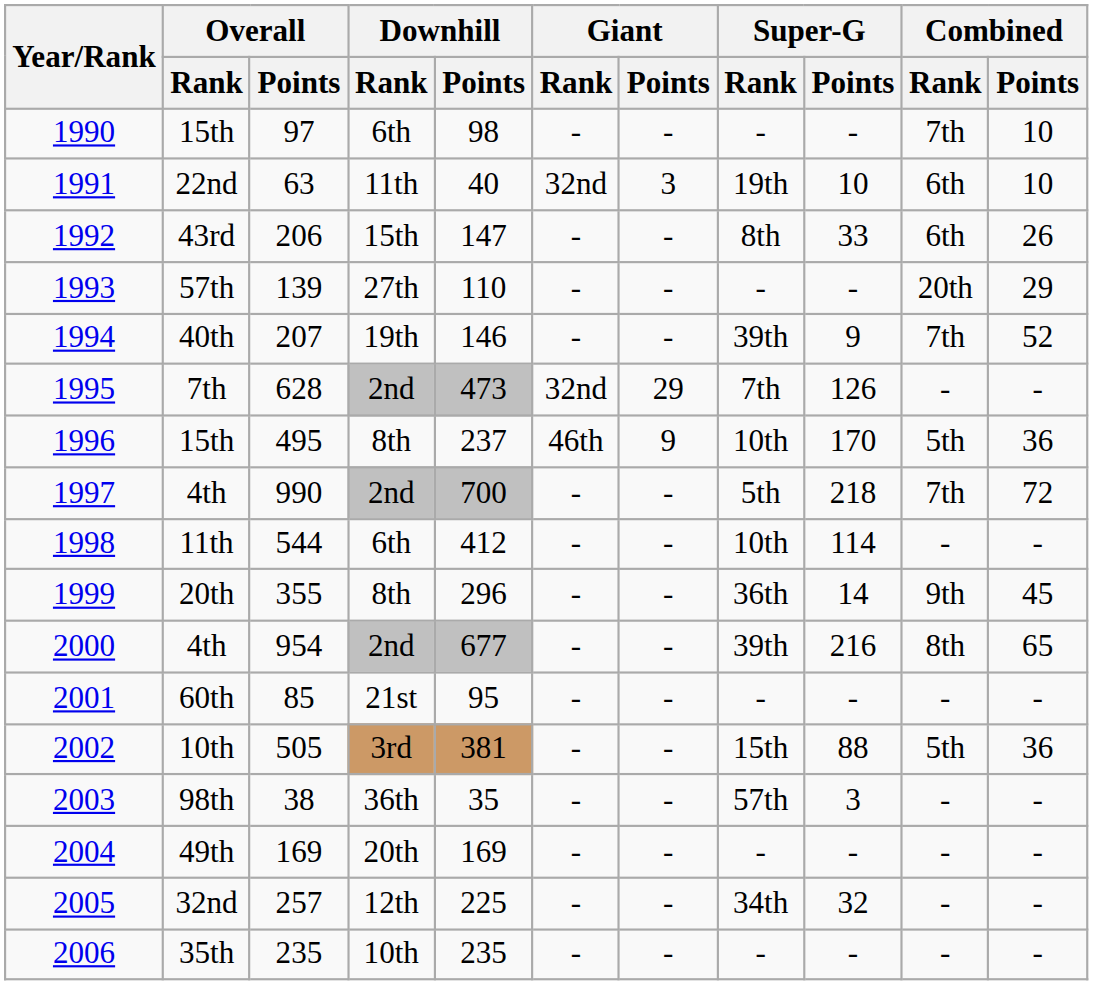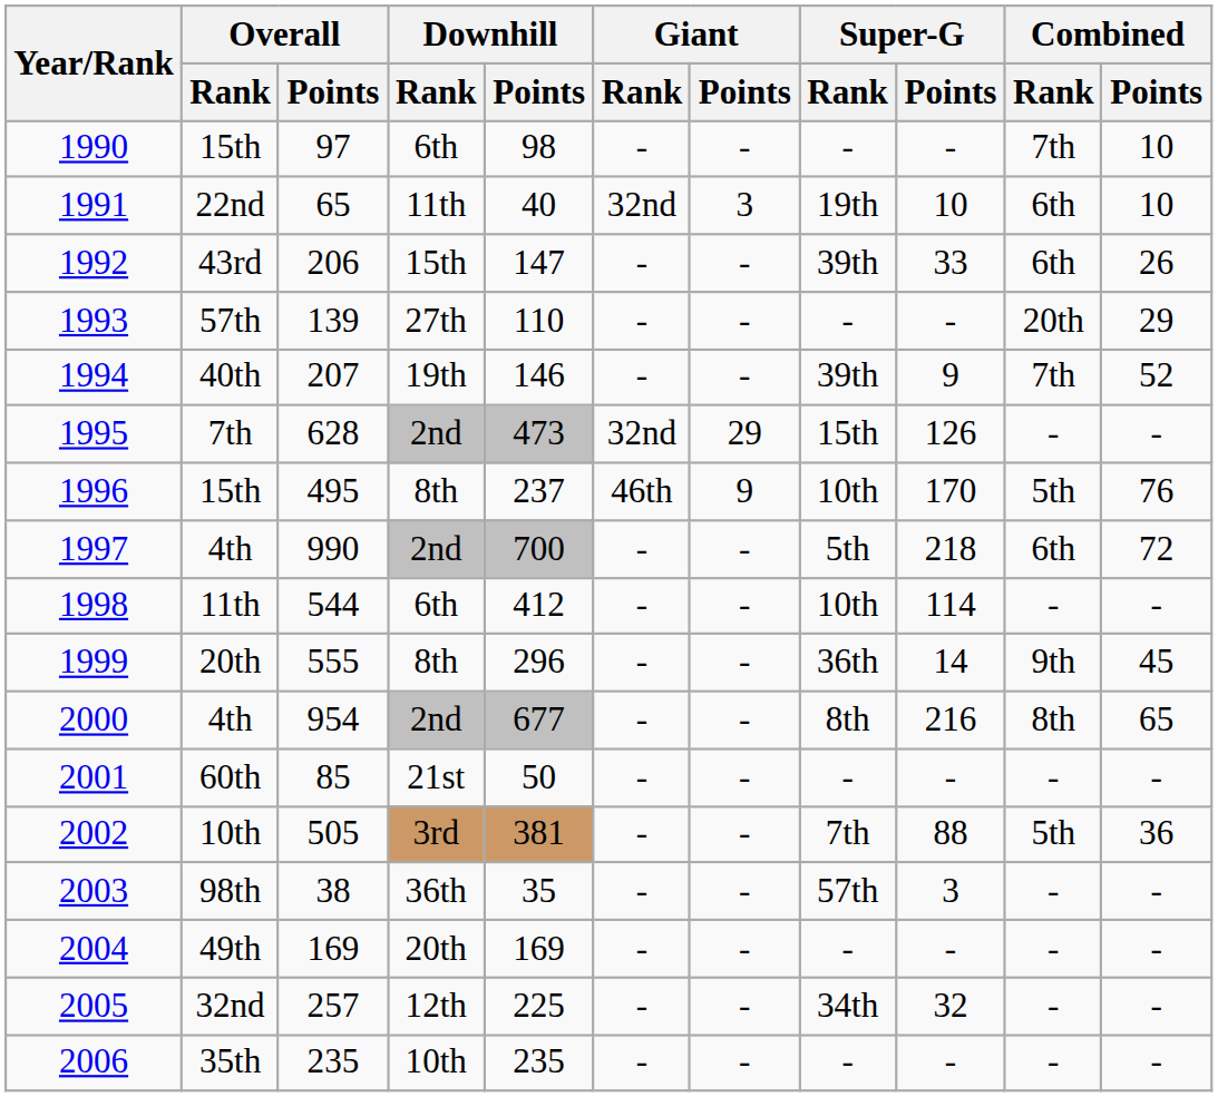 <table class="wikitable centre" style="font-size: 90%; text-align: center;" |>
 <tr>
 <th scope="col" rowspan="2">Year/Rank</th>
 <th scope="col" colspan="2"><strong>Overall</strong></th>
 <th scope="col" colspan="2">Downhill</th>
 <th scope="col" colspan="2">Giant</th>
 <th scope="col" colspan="2">Super-G</th>
 <th scope="col" colspan="2">Combined</th>
 </tr>
 <tr>
 <th scope="col">Rank</th>
 <th scope="col">Points</th>
 <th scope="col">Rank</th>
 <th scope="col">Points</th>
 <th scope="col">Rank</th>
 <th scope="col">Points</th>
 <th scope="col">Rank</th>
 <th scope="col">Points</th>
 <th scope="col">Rank</th>
 <th scope="col">Points</th>
 </tr>
 <tr>
 <td><a href='#'>1990</a></td>
 <td>15th</td>
 <td>97</td>
 <td>6th</td>
 <td>98</td>
 <td>-</td>
 <td>-</td>
 <td>-</td>
 <td>-</td>
 <td>7th</td>
 <td>10</td>
 </tr>
 <tr>
 <td><a href='#'>1991</a></td>
 <td>22nd</td>
-<td>63</td>
+<td>65</td>
 <td>11th</td>
 <td>40</td>
 <td>32nd</td>
 <td>3</td>
 <td>19th</td>
 <td>10</td>
 <td>6th</td>
 <td>10</td>
 </tr>
 <tr>
 <td><a href='#'>1992</a></td>
 <td>43rd</td>
 <td>206</td>
 <td>15th</td>
 <td>147</td>
 <td>-</td>
 <td>-</td>
-<td>8th</td>
+<td>39th</td>
 <td>33</td>
 <td>6th</td>
 <td>26</td>
 </tr>
 <tr>
 <td><a href='#'>1993</a></td>
 <td>57th</td>
 <td>139</td>
 <td>27th</td>
 <td>110</td>
 <td>-</td>
 <td>-</td>
 <td>-</td>
 <td>-</td>
 <td>20th</td>
 <td>29</td>
 </tr>
 <tr>
 <td><a href='#'>1994</a></td>
 <td>40th</td>
 <td>207</td>
 <td>19th</td>
 <td>146</td>
 <td>-</td>
 <td>-</td>
 <td>39th</td>
 <td>9</td>
 <td>7th</td>
 <td>52</td>
 </tr>
 <tr>
 <td><a href='#'>1995</a></td>
 <td>7th</td>
 <td>628</td>
 <td bgcolor="silver">2nd</td>
 <td bgcolor="silver">473</td>
 <td>32nd</td>
 <td>29</td>
-<td>7th</td>
+<td>15th</td>
 <td>126</td>
 <td>-</td>
 <td>-</td>
 </tr>
 <tr>
 <td><a href='#'>1996</a></td>
 <td>15th</td>
 <td>495</td>
 <td>8th</td>
 <td>237</td>
 <td>46th</td>
 <td>9</td>
 <td>10th</td>
 <td>170</td>
 <td>5th</td>
-<td>36</td>
+<td>76</td>
 </tr>
 <tr>
 <td><a href='#'>1997</a></td>
 <td>4th</td>
 <td>990</td>
 <td bgcolor="silver">2nd</td>
 <td bgcolor="silver">700</td>
 <td>-</td>
 <td>-</td>
 <td>5th</td>
 <td>218</td>
-<td>7th</td>
+<td>6th</td>
 <td>72</td>
 </tr>
 <tr>
 <td><a href='#'>1998</a></td>
 <td>11th</td>
 <td>544</td>
 <td>6th</td>
 <td>412</td>
 <td>-</td>
 <td>-</td>
 <td>10th</td>
 <td>114</td>
 <td>-</td>
 <td>-</td>
 </tr>
 <tr>
 <td><a href='#'>1999</a></td>
 <td>20th</td>
-<td>355</td>
+<td>555</td>
 <td>8th</td>
 <td>296</td>
 <td>-</td>
 <td>-</td>
 <td>36th</td>
 <td>14</td>
 <td>9th</td>
 <td>45</td>
 </tr>
 <tr>
 <td><a href='#'>2000</a></td>
 <td>4th</td>
 <td>954</td>
 <td bgcolor="silver">2nd</td>
 <td bgcolor="silver">677</td>
 <td>-</td>
 <td>-</td>
-<td>39th</td>
+<td>8th</td>
 <td>216</td>
 <td>8th</td>
 <td>65</td>
 </tr>
 <tr>
 <td><a href='#'>2001</a></td>
 <td>60th</td>
 <td>85</td>
 <td>21st</td>
-<td>95</td>
+<td>50</td>
 <td>-</td>
 <td>-</td>
 <td>-</td>
 <td>-</td>
 <td>-</td>
 <td>-</td>
 </tr>
 <tr>
 <td><a href='#'>2002</a></td>
 <td>10th</td>
 <td>505</td>
 <td bgcolor="CC9966">3rd</td>
 <td bgcolor="CC9966">381</td>
 <td>-</td>
 <td>-</td>
-<td>15th</td>
+<td>7th</td>
 <td>88</td>
 <td>5th</td>
 <td>36</td>
 </tr>
 <tr>
 <td><a href='#'>2003</a></td>
 <td>98th</td>
 <td>38</td>
 <td>36th</td>
 <td>35</td>
 <td>-</td>
 <td>-</td>
 <td>57th</td>
 <td>3</td>
 <td>-</td>
 <td>-</td>
 </tr>
 <tr>
 <td><a href='#'>2004</a></td>
 <td>49th</td>
 <td>169</td>
 <td>20th</td>
 <td>169</td>
 <td>-</td>
 <td>-</td>
 <td>-</td>
 <td>-</td>
 <td>-</td>
 <td>-</td>
 </tr>
 <tr>
 <td><a href='#'>2005</a></td>
 <td>32nd</td>
 <td>257</td>
 <td>12th</td>
 <td>225</td>
 <td>-</td>
 <td>-</td>
 <td>34th</td>
 <td>32</td>
 <td>-</td>
 <td>-</td>
 </tr>
 <tr>
 <td><a href='#'>2006</a></td>
 <td>35th</td>
 <td>235</td>
 <td>10th</td>
 <td>235</td>
 <td>-</td>
 <td>-</td>
 <td>-</td>
 <td>-</td>
 <td>-</td>
 <td>-</td>
 </tr>
 </table>
